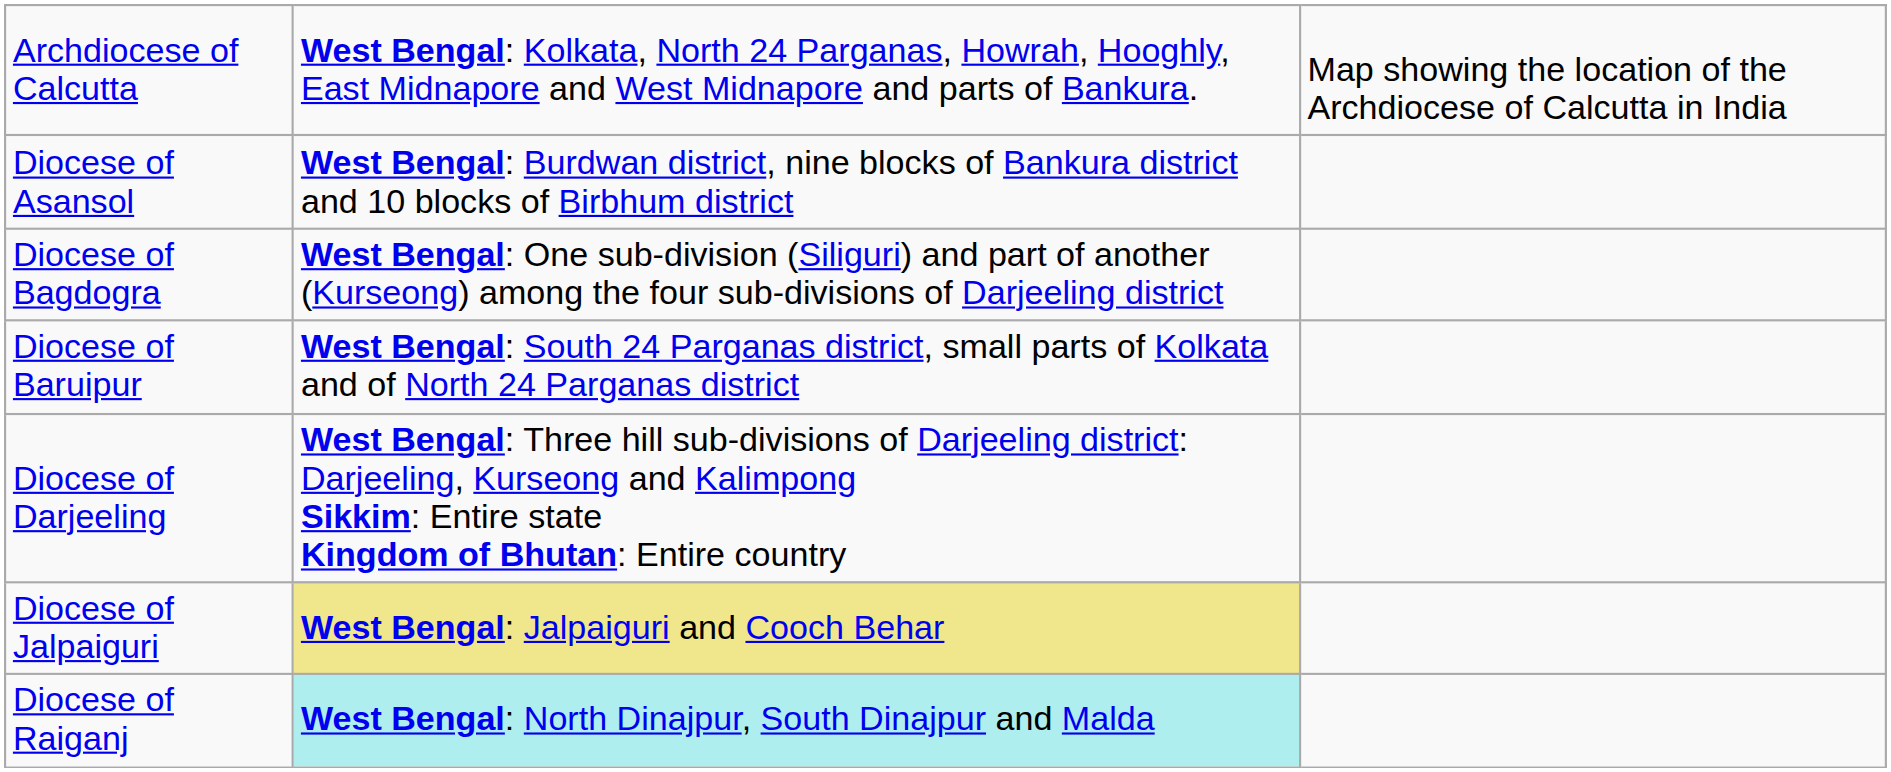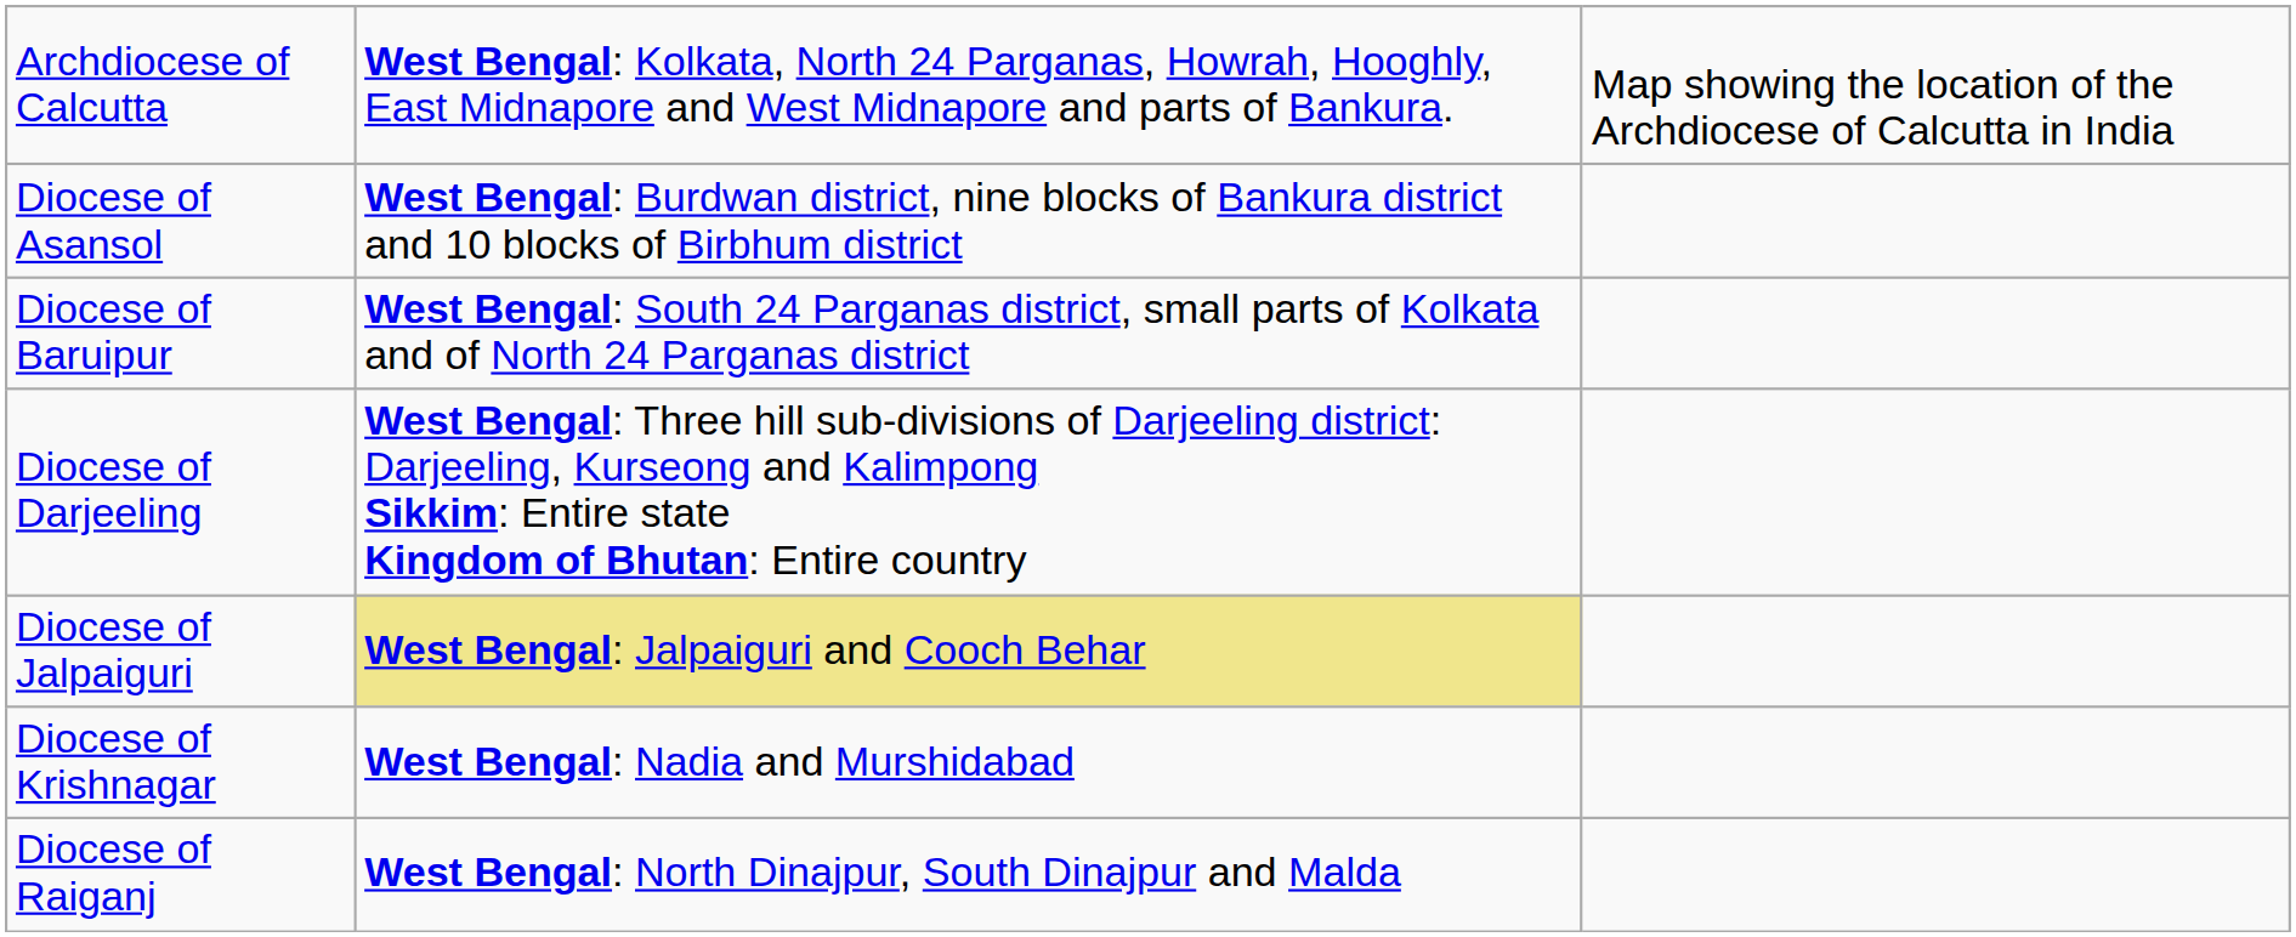 <table class="wikitable" style="width:100%">
 <tr>
 <td><a href='#'>Archdiocese of Calcutta</a></td>
 <td><strong><a href='#'>West Bengal</a></strong>: <a href='#'>Kolkata</a>, <a href='#'>North 24 Parganas</a>, <a href='#'>Howrah</a>, <a href='#'>Hooghly</a>, <a href='#'>East Midnapore</a> and <a href='#'>West Midnapore</a> and parts of <a href='#'>Bankura</a>.</td>
 <td><br>Map showing the location of the Archdiocese of Calcutta in India</td>
 </tr>
 <tr>
 <td><a href='#'>Diocese of Asansol</a></td>
 <td><strong><a href='#'>West Bengal</a></strong>: <a href='#'>Burdwan district</a>, nine blocks of <a href='#'>Bankura district</a> and 10 blocks of <a href='#'>Birbhum district</a></td>
-<td></td>
-</tr>
-<tr>
-<td><a href='#'>Diocese of Bagdogra</a></td>
-<td><strong><a href='#'>West Bengal</a></strong>: One sub-division (<a href='#'>Siliguri</a>) and part of another (<a href='#'>Kurseong</a>) among the four sub-divisions of <a href='#'>Darjeeling district</a></td>
 <td></td>
 </tr>
 <tr>
 <td><a href='#'>Diocese of Baruipur</a></td>
 <td><strong><a href='#'>West Bengal</a></strong>: <a href='#'>South 24 Parganas district</a>, small parts of <a href='#'>Kolkata</a> and of <a href='#'>North 24 Parganas district</a></td>
 <td></td>
 </tr>
 <tr>
 <td><a href='#'>Diocese of Darjeeling</a></td>
 <td><strong><a href='#'>West Bengal</a></strong>: Three hill sub-divisions of <a href='#'>Darjeeling district</a>: <a href='#'>Darjeeling</a>, <a href='#'>Kurseong</a> and <a href='#'>Kalimpong</a><br><strong><a href='#'>Sikkim</a></strong>: Entire state<br><strong><a href='#'>Kingdom of Bhutan</a></strong>: Entire country</td>
 </tr>
 <tr>
 <td><a href='#'>Diocese of Jalpaiguri</a></td>
 <td style="background: khaki;"><strong><a href='#'>West Bengal</a></strong>: <a href='#'>Jalpaiguri</a> and <a href='#'>Cooch Behar</a></td>
 <td></td>
 </tr>
 <tr>
+<td><a href='#'>Diocese of Krishnagar</a></td>
+<td><strong><a href='#'>West Bengal</a></strong>: <a href='#'>Nadia</a> and <a href='#'>Murshidabad</a></td>
+<td></td>
+</tr>
+<tr>
 <td><a href='#'>Diocese of Raiganj</a></td>
-<td style="background: paleturquoise;"><strong><a href='#'>West Bengal</a></strong>: <a href='#'>North Dinajpur</a>, <a href='#'>South Dinajpur</a> and <a href='#'>Malda</a></td>
+<td><strong><a href='#'>West Bengal</a></strong>: <a href='#'>North Dinajpur</a>, <a href='#'>South Dinajpur</a> and <a href='#'>Malda</a></td>
 <td></td>
 </tr>
 </table>
